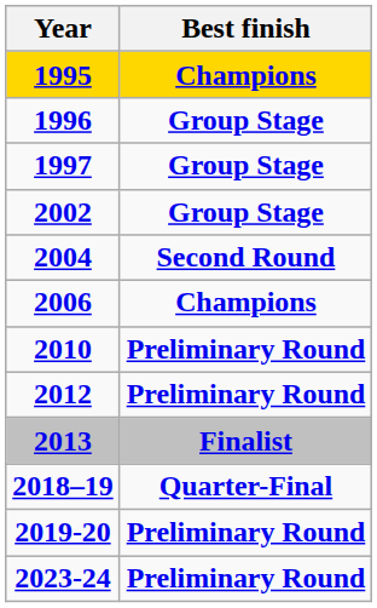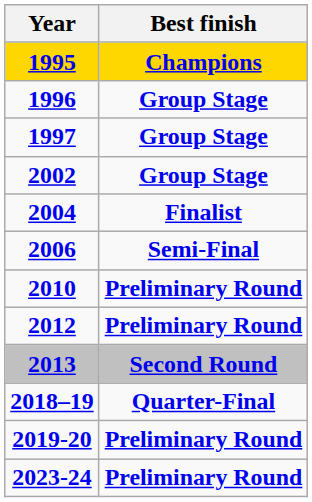 <table class="wikitable" style="text-align:center">
 <tr>
 <th>Year</th>
 <th>Best finish</th>
 </tr>
 <tr style="background:gold">
 <td><strong><a href='#'>1995</a></strong></td>
 <td><strong><a href='#'>Champions</a></strong></td>
 </tr>
 <tr>
 <td><strong><a href='#'>1996</a></strong></td>
 <td><strong><a href='#'>Group Stage</a></strong></td>
 </tr>
 <tr>
 <td><strong><a href='#'>1997</a></strong></td>
 <td><strong><a href='#'>Group Stage</a></strong></td>
 </tr>
 <tr>
 <td><strong><a href='#'>2002</a></strong></td>
 <td><strong><a href='#'>Group Stage</a></strong></td>
 </tr>
 <tr>
 <td><strong><a href='#'>2004</a></strong></td>
-<td><strong><a href='#'>Second Round</a></strong></td>
+<td><strong><a href='#'>Finalist</a></strong></td>
 </tr>
 <tr>
 <td><strong><a href='#'>2006</a></strong></td>
-<td><strong><a href='#'>Champions</a></strong></td>
+<td><strong><a href='#'>Semi-Final</a></strong></td>
 </tr>
 <tr>
 <td><strong><a href='#'>2010</a></strong></td>
 <td><strong><a href='#'>Preliminary Round</a></strong></td>
 </tr>
 <tr>
 <td><strong><a href='#'>2012</a></strong></td>
 <td><strong><a href='#'>Preliminary Round</a></strong></td>
 </tr>
 <tr style="background:silver">
 <td><strong><a href='#'>2013</a></strong></td>
-<td><strong><a href='#'>Finalist</a></strong></td>
+<td><strong><a href='#'>Second Round</a></strong></td>
 </tr>
 <tr>
 <td><strong><a href='#'>2018–19</a></strong></td>
 <td><strong><a href='#'>Quarter-Final</a></strong></td>
 </tr>
 <tr>
 <td><strong><a href='#'>2019-20</a></strong></td>
 <td><strong><a href='#'>Preliminary Round</a></strong></td>
 </tr>
 <tr>
 <td><strong><a href='#'>2023-24</a></strong></td>
 <td><strong><a href='#'>Preliminary Round</a></strong></td>
 </tr>
 </table>
